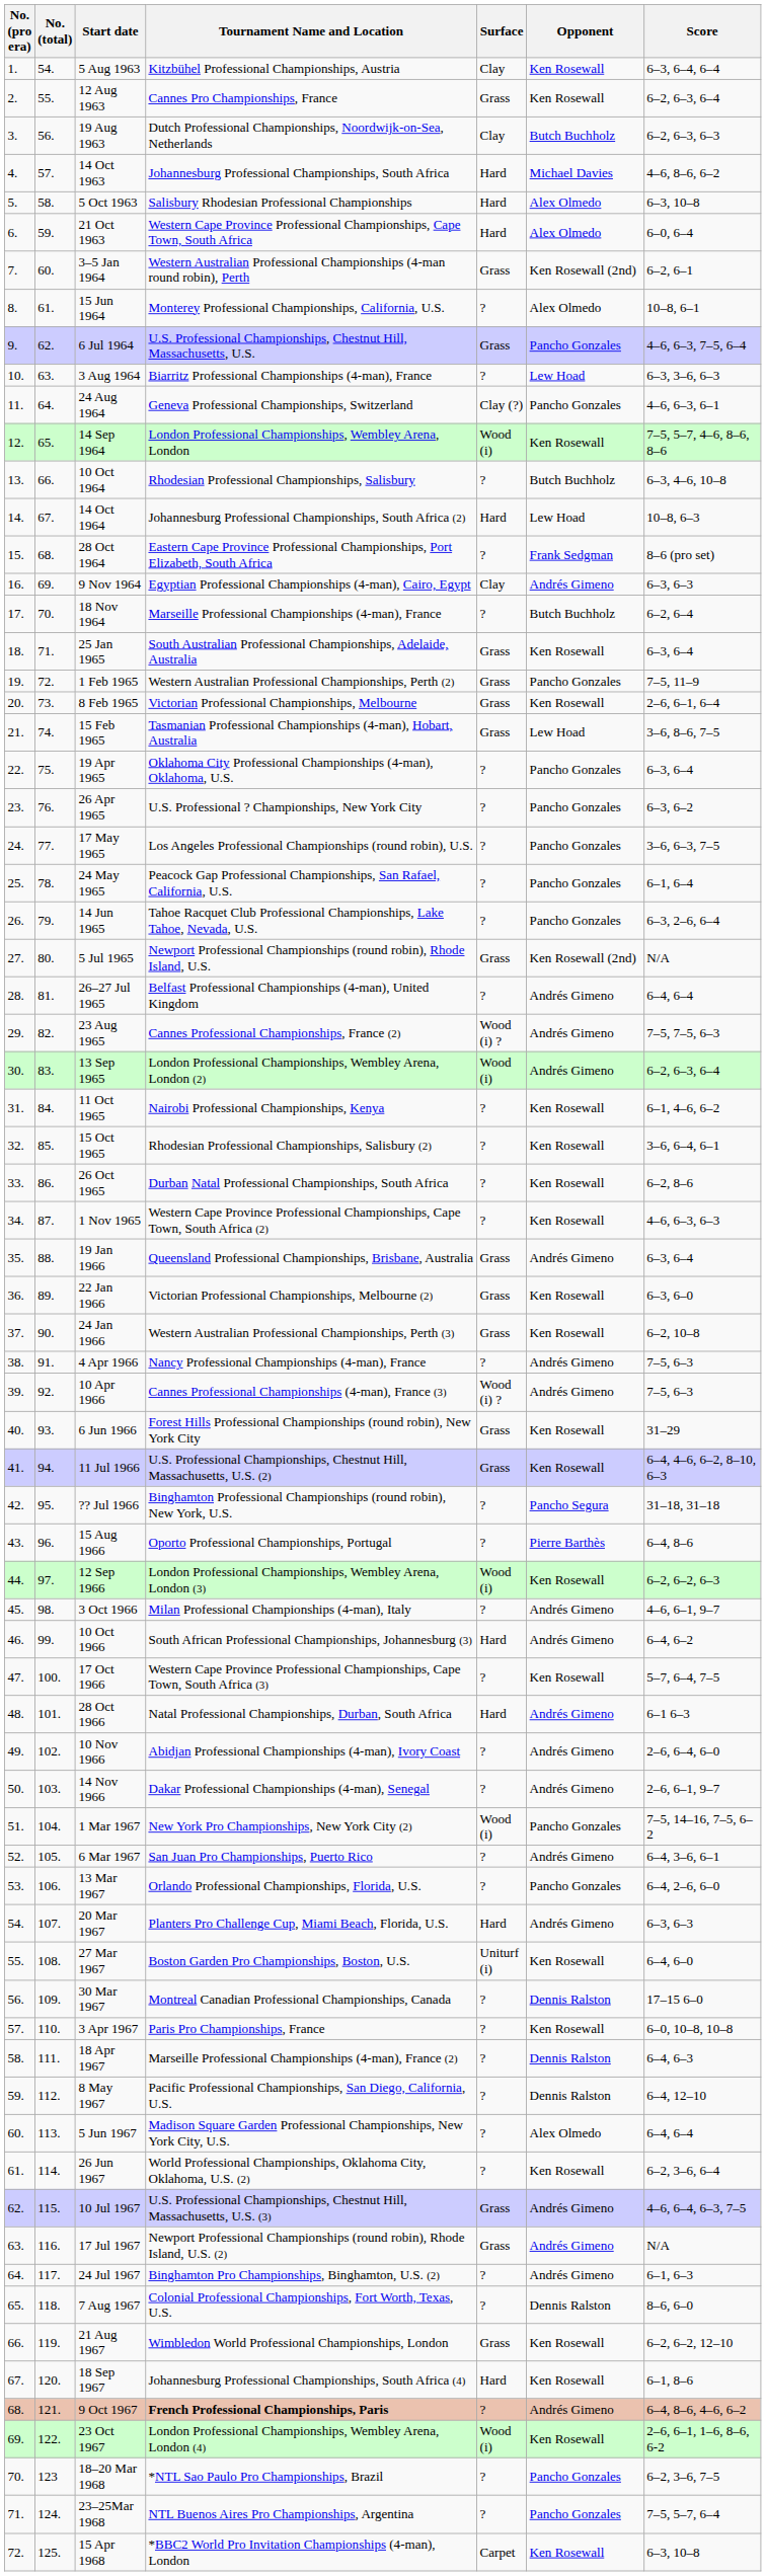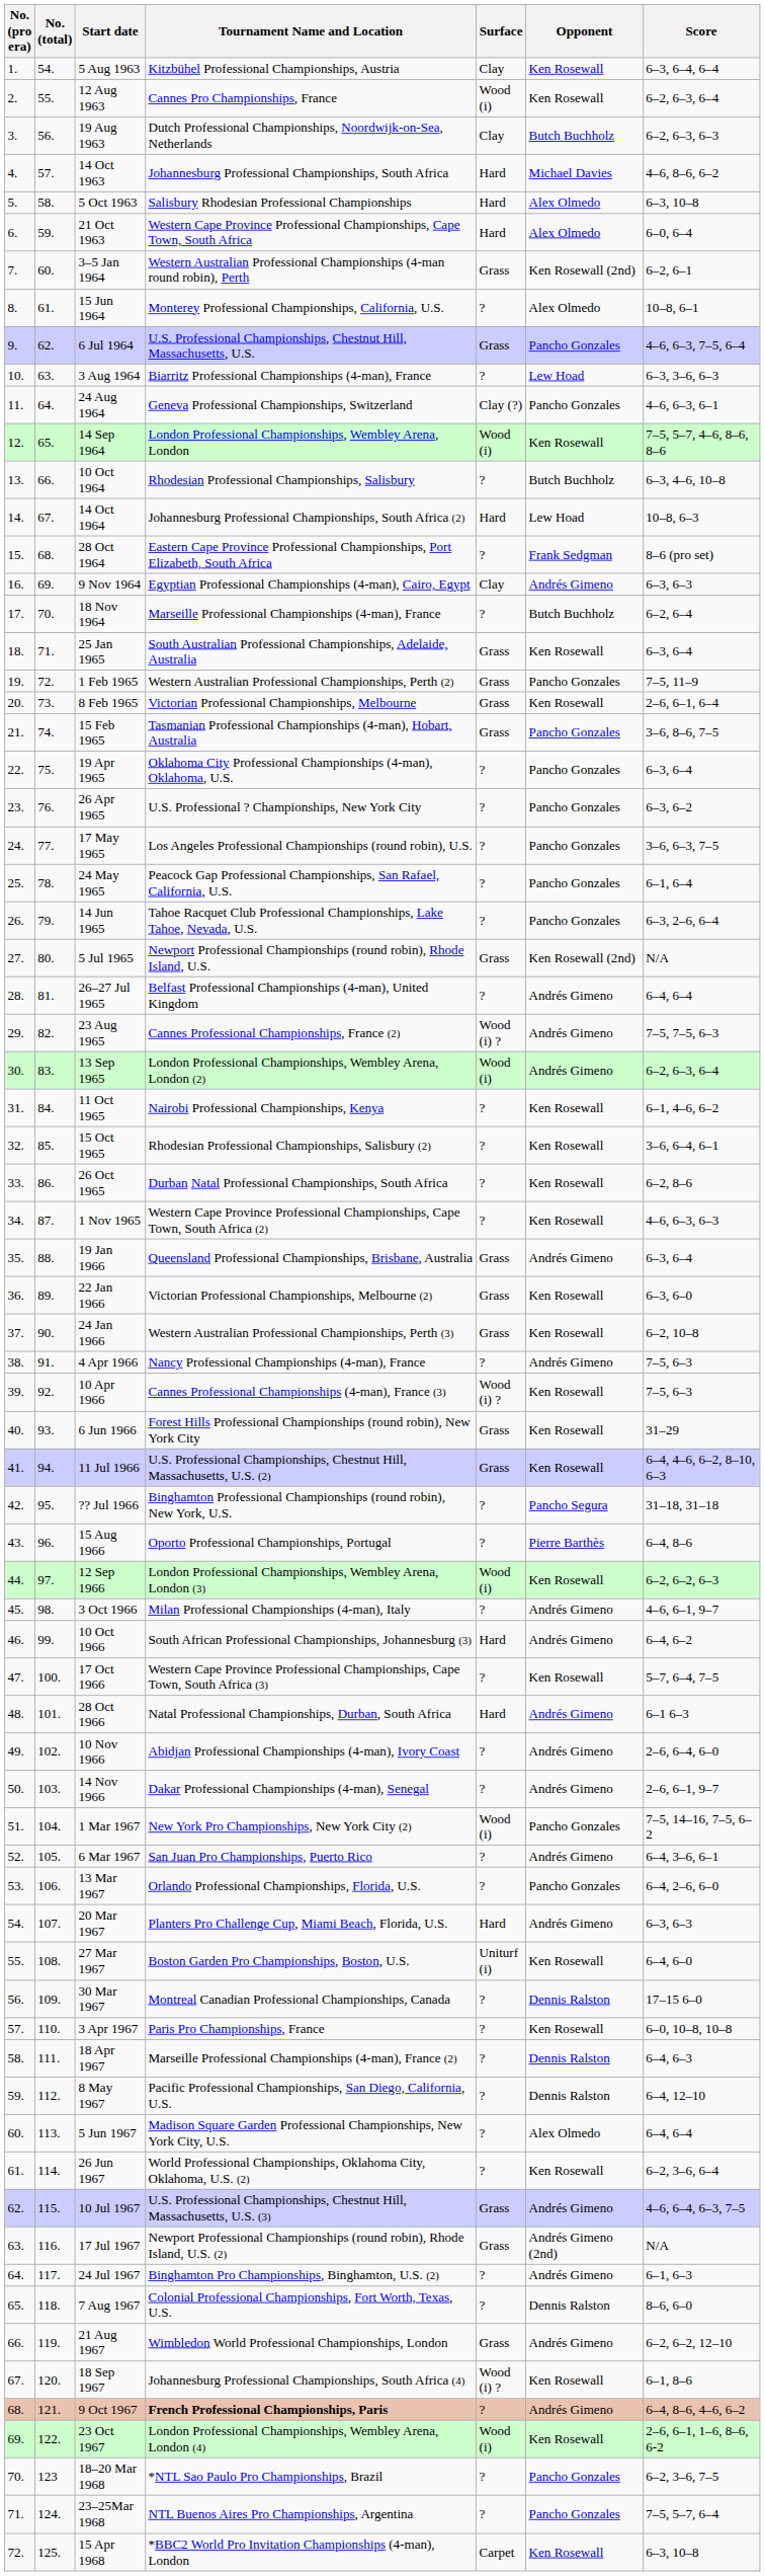 <table class="sortable wikitable" style=font-size:95%>
 <tr>
 <th style="width:20px">No. <br>(pro era)</th>
 <th style="width:20px">No. <br>(total)</th>
 <th style="width:85px">Start date</th>
 <th style="width:470px">Tournament Name and Location</th>
 <th style="width:50px">Surface</th>
 <th style="width:150px">Opponent</th>
 <th style="width:160px" class="unsortable">Score</th>
 </tr>
 <tr>
 <td>1.</td>
 <td>54.</td>
 <td>5 Aug 1963</td>
 <td><a href='#'>Kitzbühel</a> Professional Championships, Austria</td>
 <td>Clay</td>
 <td> <a href='#'>Ken Rosewall</a></td>
 <td>6–3, 6–4, 6–4</td>
 </tr>
 <tr>
 <td>2.</td>
 <td>55.</td>
 <td>12 Aug 1963</td>
 <td><a href='#'>Cannes Pro Championships</a>, France</td>
-<td>Grass</td>
+<td>Wood (i)</td>
 <td> Ken Rosewall</td>
 <td>6–2, 6–3, 6–4</td>
 </tr>
 <tr>
 <td>3.</td>
 <td>56.</td>
 <td>19 Aug 1963</td>
 <td>Dutch Professional Championships, <a href='#'>Noordwijk-on-Sea</a>, Netherlands</td>
 <td>Clay</td>
 <td> <a href='#'>Butch Buchholz</a></td>
 <td>6–2, 6–3, 6–3</td>
 </tr>
 <tr>
 <td>4.</td>
 <td>57.</td>
 <td>14 Oct 1963</td>
 <td><a href='#'>Johannesburg</a> Professional Championships, South Africa</td>
 <td>Hard</td>
 <td> <a href='#'>Michael Davies</a></td>
 <td>4–6, 8–6, 6–2</td>
 </tr>
 <tr>
 <td>5.</td>
 <td>58.</td>
 <td>5 Oct 1963</td>
 <td><a href='#'>Salisbury</a> Rhodesian Professional Championships</td>
 <td>Hard</td>
 <td> <a href='#'>Alex Olmedo</a></td>
 <td>6–3, 10–8</td>
 </tr>
 <tr>
 <td>6.</td>
 <td>59.</td>
 <td>21 Oct 1963</td>
 <td><a href='#'>Western Cape Province</a> Professional Championships, <a href='#'>Cape Town, South Africa</a></td>
 <td>Hard</td>
 <td> <a href='#'>Alex Olmedo</a></td>
 <td>6–0, 6–4</td>
 </tr>
 <tr>
 <td>7.</td>
 <td>60.</td>
 <td>3–5 Jan 1964</td>
 <td><a href='#'>Western Australian</a> Professional Championships (4-man round robin), <a href='#'>Perth</a></td>
 <td>Grass</td>
 <td> Ken Rosewall (2nd)</td>
 <td>6–2, 6–1</td>
 </tr>
 <tr>
 <td>8.</td>
 <td>61.</td>
 <td>15 Jun 1964</td>
 <td><a href='#'>Monterey</a> Professional Championships, <a href='#'>California</a>, U.S.</td>
 <td>?</td>
 <td> Alex Olmedo</td>
 <td>10–8, 6–1</td>
 </tr>
 <tr bgcolor=#CCCCFF>
 <td>9.</td>
 <td>62.</td>
 <td>6 Jul 1964</td>
 <td><a href='#'>U.S. Professional Championships</a>, <a href='#'>Chestnut Hill, Massachusetts</a>, U.S.</td>
 <td>Grass</td>
 <td> <a href='#'>Pancho Gonzales</a></td>
 <td>4–6, 6–3, 7–5, 6–4</td>
 </tr>
 <tr>
 <td>10.</td>
 <td>63.</td>
 <td>3 Aug 1964</td>
 <td><a href='#'>Biarritz</a> Professional Championships (4-man), France</td>
 <td>?</td>
 <td> <a href='#'>Lew Hoad</a></td>
 <td>6–3, 3–6, 6–3</td>
 </tr>
 <tr>
 <td>11.</td>
 <td>64.</td>
 <td>24 Aug 1964</td>
 <td><a href='#'>Geneva</a> Professional Championships, Switzerland</td>
 <td>Clay (?)</td>
 <td> Pancho Gonzales</td>
 <td>4–6, 6–3, 6–1</td>
 </tr>
 <tr bgcolor=#CCFFCC>
 <td>12.</td>
 <td>65.</td>
 <td>14 Sep 1964</td>
 <td><a href='#'>London Professional Championships</a>, <a href='#'>Wembley Arena</a>, London</td>
 <td>Wood (i)</td>
 <td> Ken Rosewall</td>
 <td>7–5, 5–7, 4–6, 8–6, 8–6</td>
 </tr>
 <tr>
 <td>13.</td>
 <td>66.</td>
 <td>10 Oct 1964</td>
 <td><a href='#'>Rhodesian</a> Professional Championships, <a href='#'>Salisbury</a></td>
 <td>?</td>
 <td> Butch Buchholz</td>
 <td>6–3, 4–6, 10–8</td>
 </tr>
 <tr>
 <td>14.</td>
 <td>67.</td>
 <td>14 Oct 1964</td>
 <td>Johannesburg Professional Championships, South Africa <small>(2)</small></td>
 <td>Hard</td>
 <td> Lew Hoad</td>
 <td>10–8, 6–3</td>
 </tr>
 <tr>
 <td>15.</td>
 <td>68.</td>
 <td>28 Oct 1964</td>
 <td><a href='#'>Eastern Cape Province</a> Professional Championships, <a href='#'>Port Elizabeth, South Africa</a></td>
 <td>?</td>
 <td> <a href='#'>Frank Sedgman</a></td>
 <td>8–6 (pro set)</td>
 </tr>
 <tr>
 <td>16.</td>
 <td>69.</td>
 <td>9 Nov 1964</td>
 <td><a href='#'>Egyptian</a> Professional Championships (4-man), <a href='#'>Cairo, Egypt</a></td>
 <td>Clay</td>
 <td> <a href='#'>Andrés Gimeno</a></td>
 <td>6–3, 6–3</td>
 </tr>
 <tr>
 <td>17.</td>
 <td>70.</td>
 <td>18 Nov 1964</td>
 <td><a href='#'>Marseille</a> Professional Championships (4-man), France</td>
 <td>?</td>
 <td> Butch Buchholz</td>
 <td>6–2, 6–4</td>
 </tr>
 <tr>
 <td>18.</td>
 <td>71.</td>
 <td>25 Jan 1965</td>
 <td><a href='#'>South Australian</a> Professional Championships, <a href='#'>Adelaide, Australia</a></td>
 <td>Grass</td>
 <td> Ken Rosewall</td>
 <td>6–3, 6–4</td>
 </tr>
 <tr>
 <td>19.</td>
 <td>72.</td>
 <td>1 Feb 1965</td>
 <td>Western Australian Professional Championships, Perth <small>(2)</small></td>
 <td>Grass</td>
 <td> Pancho Gonzales</td>
 <td>7–5, 11–9</td>
 </tr>
 <tr>
 <td>20.</td>
 <td>73.</td>
 <td>8 Feb 1965</td>
 <td><a href='#'>Victorian</a> Professional Championships, <a href='#'>Melbourne</a></td>
 <td>Grass</td>
 <td> Ken Rosewall</td>
 <td>2–6, 6–1, 6–4</td>
 </tr>
 <tr>
 <td>21.</td>
 <td>74.</td>
 <td>15 Feb 1965</td>
 <td><a href='#'>Tasmanian</a> Professional Championships (4-man), <a href='#'>Hobart, Australia</a></td>
 <td>Grass</td>
-<td> Lew Hoad</td>
+<td> <a href='#'>Pancho Gonzales</a></td>
 <td>3–6, 8–6, 7–5</td>
 </tr>
 <tr>
 <td>22.</td>
 <td>75.</td>
 <td>19 Apr 1965</td>
 <td><a href='#'>Oklahoma City</a> Professional Championships (4-man), <a href='#'>Oklahoma</a>, U.S.</td>
 <td>?</td>
 <td> Pancho Gonzales</td>
 <td>6–3, 6–4</td>
 </tr>
 <tr>
 <td>23.</td>
 <td>76.</td>
 <td>26 Apr 1965</td>
 <td>U.S. Professional ? Championships, New York City</td>
 <td>?</td>
 <td> Pancho Gonzales</td>
 <td>6–3, 6–2</td>
 </tr>
 <tr>
 <td>24.</td>
 <td>77.</td>
 <td>17 May 1965</td>
 <td>Los Angeles Professional Championships (round robin), U.S.</td>
 <td>?</td>
 <td> Pancho Gonzales</td>
 <td>3–6, 6–3, 7–5</td>
 </tr>
 <tr>
 <td>25.</td>
 <td>78.</td>
 <td>24 May 1965</td>
 <td>Peacock Gap Professional Championships, <a href='#'>San Rafael, California</a>, U.S.</td>
 <td>?</td>
 <td> Pancho Gonzales</td>
 <td>6–1, 6–4</td>
 </tr>
 <tr>
 <td>26.</td>
 <td>79.</td>
 <td>14 Jun 1965</td>
 <td>Tahoe Racquet Club Professional Championships, <a href='#'>Lake Tahoe</a>, <a href='#'>Nevada</a>, U.S.</td>
 <td>?</td>
 <td> Pancho Gonzales</td>
 <td>6–3, 2–6, 6–4</td>
 </tr>
 <tr>
 <td>27.</td>
 <td>80.</td>
 <td>5 Jul 1965</td>
 <td><a href='#'>Newport</a> Professional Championships (round robin), <a href='#'>Rhode Island</a>, U.S.</td>
 <td>Grass</td>
 <td> Ken Rosewall (2nd)</td>
 <td>N/A</td>
 </tr>
 <tr>
 <td>28.</td>
 <td>81.</td>
 <td>26–27 Jul 1965</td>
 <td><a href='#'>Belfast</a> Professional Championships (4-man), United Kingdom</td>
 <td>?</td>
 <td> Andrés Gimeno</td>
 <td>6–4, 6–4</td>
 </tr>
 <tr>
 <td>29.</td>
 <td>82.</td>
 <td>23 Aug 1965</td>
 <td><a href='#'>Cannes Professional Championships</a>, France <small>(2)</small></td>
 <td>Wood (i) ?</td>
 <td> Andrés Gimeno</td>
 <td>7–5, 7–5, 6–3</td>
 </tr>
 <tr bgcolor=#CCFFCC>
 <td>30.</td>
 <td>83.</td>
 <td>13 Sep 1965</td>
 <td>London Professional Championships, Wembley Arena, London <small>(2)</small></td>
 <td>Wood (i)</td>
 <td> Andrés Gimeno</td>
 <td>6–2, 6–3, 6–4</td>
 </tr>
 <tr>
 <td>31.</td>
 <td>84.</td>
 <td>11 Oct 1965</td>
 <td><a href='#'>Nairobi</a> Professional Championships, <a href='#'>Kenya</a></td>
 <td>?</td>
 <td> Ken Rosewall</td>
 <td>6–1, 4–6, 6–2</td>
 </tr>
 <tr>
 <td>32.</td>
 <td>85.</td>
 <td>15 Oct 1965</td>
 <td>Rhodesian Professional Championships, Salisbury <small>(2)</small></td>
 <td>?</td>
 <td> Ken Rosewall</td>
 <td>3–6, 6–4, 6–1</td>
 </tr>
 <tr>
 <td>33.</td>
 <td>86.</td>
 <td>26 Oct 1965</td>
 <td><a href='#'>Durban</a> <a href='#'>Natal</a> Professional Championships, South Africa</td>
 <td>?</td>
 <td> Ken Rosewall</td>
 <td>6–2, 8–6</td>
 </tr>
 <tr>
 <td>34.</td>
 <td>87.</td>
 <td>1 Nov 1965</td>
 <td>Western Cape Province Professional Championships, Cape Town, South Africa <small>(2)</small></td>
 <td>?</td>
 <td> Ken Rosewall</td>
 <td>4–6, 6–3, 6–3</td>
 </tr>
 <tr>
 <td>35.</td>
 <td>88.</td>
 <td>19 Jan 1966</td>
 <td><a href='#'>Queensland</a> Professional Championships, <a href='#'>Brisbane</a>, Australia</td>
 <td>Grass</td>
 <td> Andrés Gimeno</td>
 <td>6–3, 6–4</td>
 </tr>
 <tr>
 <td>36.</td>
 <td>89.</td>
 <td>22 Jan 1966</td>
 <td>Victorian Professional Championships, Melbourne <small>(2)</small></td>
 <td>Grass</td>
 <td> Ken Rosewall</td>
 <td>6–3, 6–0</td>
 </tr>
 <tr>
 <td>37.</td>
 <td>90.</td>
 <td>24 Jan 1966</td>
 <td>Western Australian Professional Championships, Perth <small>(3)</small></td>
 <td>Grass</td>
 <td> Ken Rosewall</td>
 <td>6–2, 10–8</td>
 </tr>
 <tr>
 <td>38.</td>
 <td>91.</td>
 <td>4 Apr 1966</td>
 <td><a href='#'>Nancy</a> Professional Championships (4-man), France</td>
 <td>?</td>
 <td> Andrés Gimeno</td>
 <td>7–5, 6–3</td>
 </tr>
 <tr>
 <td>39.</td>
 <td>92.</td>
 <td>10 Apr 1966</td>
 <td><a href='#'>Cannes Professional Championships</a> (4-man), France <small>(3)</small></td>
 <td>Wood (i) ?</td>
-<td> Andrés Gimeno</td>
+<td> Ken Rosewall</td>
 <td>7–5, 6–3</td>
 </tr>
 <tr>
 <td>40.</td>
 <td>93.</td>
 <td>6 Jun 1966</td>
 <td><a href='#'>Forest Hills</a> Professional Championships (round robin), New York City</td>
 <td>Grass</td>
 <td> Ken Rosewall</td>
 <td>31–29</td>
 </tr>
 <tr bgcolor=#CCCCFF>
 <td>41.</td>
 <td>94.</td>
 <td>11 Jul 1966</td>
 <td>U.S. Professional Championships, Chestnut Hill, Massachusetts, U.S. <small>(2)</small></td>
 <td>Grass</td>
 <td> Ken Rosewall</td>
 <td>6–4, 4–6, 6–2, 8–10, 6–3</td>
 </tr>
 <tr>
 <td>42.</td>
 <td>95.</td>
 <td>?? Jul 1966</td>
 <td><a href='#'>Binghamton</a> Professional Championships (round robin), New York, U.S.</td>
 <td>?</td>
 <td> <a href='#'>Pancho Segura</a></td>
 <td>31–18, 31–18</td>
 </tr>
 <tr>
 <td>43.</td>
 <td>96.</td>
 <td>15 Aug 1966</td>
 <td><a href='#'>Oporto</a> Professional Championships, Portugal</td>
 <td>?</td>
 <td> <a href='#'>Pierre Barthès</a></td>
 <td>6–4, 8–6</td>
 </tr>
 <tr bgcolor=#CCFFCC>
 <td>44.</td>
 <td>97.</td>
 <td>12 Sep 1966</td>
 <td>London Professional Championships, Wembley Arena, London <small>(3)</small></td>
 <td>Wood (i)</td>
 <td> Ken Rosewall</td>
 <td>6–2, 6–2, 6–3</td>
 </tr>
 <tr>
 <td>45.</td>
 <td>98.</td>
 <td>3 Oct 1966</td>
 <td><a href='#'>Milan</a> Professional Championships (4-man), Italy</td>
 <td>?</td>
 <td> Andrés Gimeno</td>
 <td>4–6, 6–1, 9–7</td>
 </tr>
 <tr>
 <td>46.</td>
 <td>99.</td>
 <td>10 Oct 1966</td>
 <td>South African Professional Championships, Johannesburg <small>(3)</small></td>
 <td>Hard</td>
 <td> Andrés Gimeno</td>
 <td>6–4, 6–2</td>
 </tr>
 <tr>
 <td>47.</td>
 <td>100.</td>
 <td>17 Oct 1966</td>
 <td>Western Cape Province Professional Championships, Cape Town, South Africa <small>(3)</small></td>
 <td>?</td>
 <td> Ken Rosewall</td>
 <td>5–7, 6–4, 7–5</td>
 </tr>
 <tr>
 <td>48.</td>
 <td>101.</td>
 <td>28 Oct 1966</td>
 <td>Natal Professional Championships, <a href='#'>Durban</a>, South Africa</td>
 <td>Hard</td>
 <td> <a href='#'>Andrés Gimeno</a></td>
 <td>6–1 6–3</td>
 </tr>
 <tr>
 <td>49.</td>
 <td>102.</td>
 <td>10 Nov 1966</td>
 <td><a href='#'>Abidjan</a> Professional Championships (4-man), <a href='#'>Ivory Coast</a></td>
 <td>?</td>
 <td> Andrés Gimeno</td>
 <td>2–6, 6–4, 6–0</td>
 </tr>
 <tr>
 <td>50.</td>
 <td>103.</td>
 <td>14 Nov 1966</td>
 <td><a href='#'>Dakar</a> Professional Championships (4-man), <a href='#'>Senegal</a></td>
 <td>?</td>
 <td> Andrés Gimeno</td>
 <td>2–6, 6–1, 9–7</td>
 </tr>
 <tr>
 <td>51.</td>
 <td>104.</td>
 <td>1 Mar 1967</td>
 <td><a href='#'>New York Pro Championships</a>, New York City <small>(2)</small></td>
 <td>Wood (i)</td>
 <td> Pancho Gonzales</td>
 <td>7–5, 14–16, 7–5, 6–2</td>
 </tr>
 <tr>
 <td>52.</td>
 <td>105.</td>
 <td>6 Mar 1967</td>
 <td><a href='#'>San Juan Pro Championships</a>, <a href='#'>Puerto Rico</a></td>
 <td>?</td>
 <td> Andrés Gimeno</td>
 <td>6–4, 3–6, 6–1</td>
 </tr>
 <tr>
 <td>53.</td>
 <td>106.</td>
 <td>13 Mar 1967</td>
 <td><a href='#'>Orlando</a> Professional Championships, <a href='#'>Florida</a>, U.S.</td>
 <td>?</td>
 <td> Pancho Gonzales</td>
 <td>6–4, 2–6, 6–0</td>
 </tr>
 <tr>
 <td>54.</td>
 <td>107.</td>
 <td>20 Mar 1967</td>
 <td><a href='#'>Planters Pro Challenge Cup</a>, <a href='#'>Miami Beach</a>, Florida, U.S.</td>
 <td>Hard</td>
 <td> Andrés Gimeno</td>
 <td>6–3, 6–3</td>
 </tr>
 <tr>
 <td>55.</td>
 <td>108.</td>
 <td>27 Mar 1967</td>
 <td><a href='#'>Boston Garden Pro Championships</a>, <a href='#'>Boston</a>, U.S.</td>
 <td>Uniturf (i)</td>
 <td> Ken Rosewall</td>
 <td>6–4, 6–0</td>
 </tr>
 <tr>
 <td>56.</td>
 <td>109.</td>
 <td>30 Mar 1967</td>
 <td><a href='#'>Montreal</a> Canadian Professional Championships, Canada</td>
 <td>?</td>
 <td> <a href='#'>Dennis Ralston</a></td>
 <td>17–15 6–0</td>
 </tr>
 <tr>
 <td>57.</td>
 <td>110.</td>
 <td>3 Apr 1967</td>
 <td><a href='#'>Paris Pro Championships</a>, France</td>
 <td>?</td>
 <td> Ken Rosewall</td>
 <td>6–0, 10–8, 10–8</td>
 </tr>
 <tr>
 <td>58.</td>
 <td>111.</td>
 <td>18 Apr 1967</td>
 <td>Marseille Professional Championships (4-man), France <small>(2)</small></td>
 <td>?</td>
 <td> <a href='#'>Dennis Ralston</a></td>
 <td>6–4, 6–3</td>
 </tr>
 <tr>
 <td>59.</td>
 <td>112.</td>
 <td>8 May 1967</td>
 <td>Pacific Professional Championships, <a href='#'>San Diego, California</a>, U.S.</td>
 <td>?</td>
 <td> Dennis Ralston</td>
 <td>6–4, 12–10</td>
 </tr>
 <tr>
 <td>60.</td>
 <td>113.</td>
 <td>5 Jun 1967</td>
 <td><a href='#'>Madison Square Garden</a> Professional Championships, New York City, U.S.</td>
 <td>?</td>
 <td> Alex Olmedo</td>
 <td>6–4, 6–4</td>
 </tr>
 <tr>
 <td>61.</td>
 <td>114.</td>
 <td>26 Jun 1967</td>
 <td>World Professional Championships, Oklahoma City, Oklahoma, U.S. <small>(2)</small></td>
 <td>?</td>
 <td> Ken Rosewall</td>
 <td>6–2, 3–6, 6–4</td>
 </tr>
 <tr bgcolor=#CCCCFF>
 <td>62.</td>
 <td>115.</td>
 <td>10 Jul 1967</td>
 <td>U.S. Professional Championships, Chestnut Hill, Massachusetts, U.S. <small>(3)</small></td>
 <td>Grass</td>
 <td> Andrés Gimeno</td>
 <td>4–6, 6–4, 6–3, 7–5</td>
 </tr>
 <tr>
 <td>63.</td>
 <td>116.</td>
 <td>17 Jul 1967</td>
 <td>Newport Professional Championships (round robin), Rhode Island, U.S. <small>(2)</small></td>
 <td>Grass</td>
-<td> <a href='#'>Andrés Gimeno</a></td>
+<td> Andrés Gimeno (2nd)</td>
 <td>N/A</td>
 </tr>
 <tr>
 <td>64.</td>
 <td>117.</td>
 <td>24 Jul 1967</td>
 <td><a href='#'>Binghamton Pro Championships</a>, Binghamton, U.S. <small>(2)</small></td>
 <td>?</td>
 <td> Andrés Gimeno</td>
 <td>6–1, 6–3</td>
 </tr>
 <tr>
 <td>65.</td>
 <td>118.</td>
 <td>7 Aug 1967</td>
 <td><a href='#'>Colonial Professional Championships</a>, <a href='#'>Fort Worth, Texas</a>, U.S.</td>
 <td>?</td>
 <td> Dennis Ralston</td>
 <td>8–6, 6–0</td>
 </tr>
 <tr>
 <td>66.</td>
 <td>119.</td>
 <td>21 Aug 1967</td>
 <td><a href='#'>Wimbledon</a> World Professional Championships, London</td>
 <td>Grass</td>
-<td> Ken Rosewall</td>
+<td> Andrés Gimeno</td>
 <td>6–2, 6–2, 12–10</td>
 </tr>
 <tr>
 <td>67.</td>
 <td>120.</td>
 <td>18 Sep 1967</td>
 <td>Johannesburg Professional Championships, South Africa <small>(4)</small></td>
-<td>Hard</td>
+<td>Wood (i) ?</td>
 <td> Ken Rosewall</td>
 <td>6–1, 8–6</td>
 </tr>
 <tr bgcolor=#EBC2AF>
 <td>68.</td>
 <td>121.</td>
 <td>9 Oct 1967</td>
 <td><strong>French Professional Championships, Paris</strong></td>
 <td>?</td>
 <td> Andrés Gimeno</td>
 <td>6–4, 8–6, 4–6, 6–2</td>
 </tr>
 <tr bgcolor=#CCFFCC>
 <td>69.</td>
 <td>122.</td>
 <td>23 Oct 1967</td>
 <td>London Professional Championships, Wembley Arena, London <small>(4)</small></td>
 <td>Wood (i)</td>
 <td> Ken Rosewall</td>
 <td>2–6, 6–1, 1–6, 8–6, 6-2</td>
 </tr>
 <tr>
 <td>70.</td>
 <td>123</td>
 <td>18–20 Mar 1968</td>
 <td>*<a href='#'>NTL Sao Paulo Pro Championships</a>, Brazil</td>
 <td>?</td>
 <td> <a href='#'>Pancho Gonzales</a></td>
 <td>6–2, 3–6, 7–5</td>
 </tr>
 <tr>
 <td>71.</td>
 <td>124.</td>
 <td>23–25Mar 1968</td>
 <td><a href='#'>NTL Buenos Aires Pro Championships</a>, Argentina</td>
 <td>?</td>
 <td> <a href='#'>Pancho Gonzales</a></td>
 <td>7–5, 5–7, 6–4</td>
 </tr>
 <tr>
 <td>72.</td>
 <td>125.</td>
 <td>15 Apr 1968</td>
 <td>*<a href='#'>BBC2 World Pro Invitation Championships</a> (4-man), London</td>
 <td>Carpet</td>
 <td> <a href='#'>Ken Rosewall</a></td>
 <td>6–3, 10–8</td>
 </tr>
 </table>
